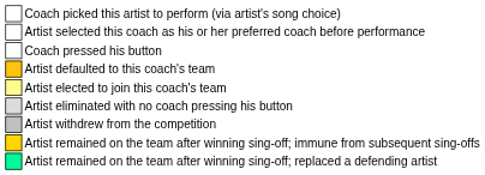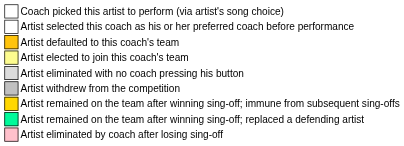 <table class="toccolours" style="font-size: 90%; white-space: nowrap;">
 <tr>
 <td style="background:white; border:1px solid black;">  </td>
 <td>Coach picked this artist to perform (via artist's song choice)</td>
 </tr>
 <tr>
 <td style="background:white; border:1px solid black;">  </td>
 <td>Artist selected this coach as his or her preferred coach before performance</td>
-</tr>
-<tr>
-<td style="background:white; border:1px solid black;">  <strong></strong>  </td>
-<td>Coach pressed his button</td>
 </tr>
 <tr>
 <td style="background:#ffc40c; border:1px solid black;">    </td>
 <td>Artist defaulted to this coach's team</td>
 </tr>
 <tr>
 <td style="background:#fdfc8f; border:1px solid black;">    </td>
 <td style="padding-right: 8px">Artist elected to join this coach's team</td>
 </tr>
 <tr>
 <td style="background:#dcdcdc; border:1px solid black;">    </td>
 <td>Artist eliminated with no coach pressing his button</td>
 </tr>
 <tr>
 <td style="background:silver; border:1px solid black;">    </td>
 <td>Artist withdrew from the competition</td>
 </tr>
 <tr>
 <td style="background:gold; border:1px solid black;">    </td>
 <td>Artist remained on the team after winning sing-off; immune from subsequent sing-offs</td>
 </tr>
 <tr>
 <td style="background:#00fa9a; border:1px solid black;">    </td>
 <td>Artist remained on the team after winning sing-off; replaced a defending artist</td>
 </tr>
+<tr>
+<td style="background:pink; border:1px solid black;">    </td>
+<td>Artist eliminated by coach after losing sing-off</td>
+</tr>
 </table>
